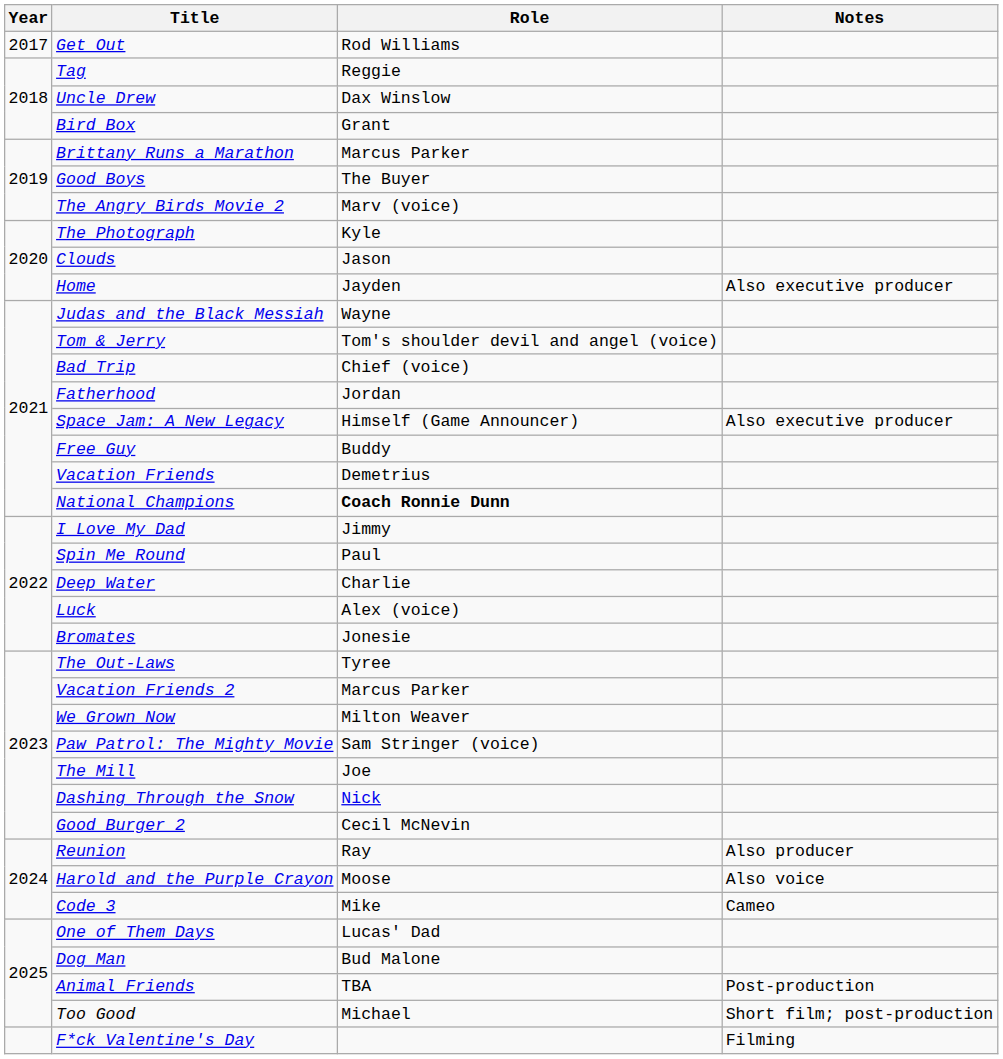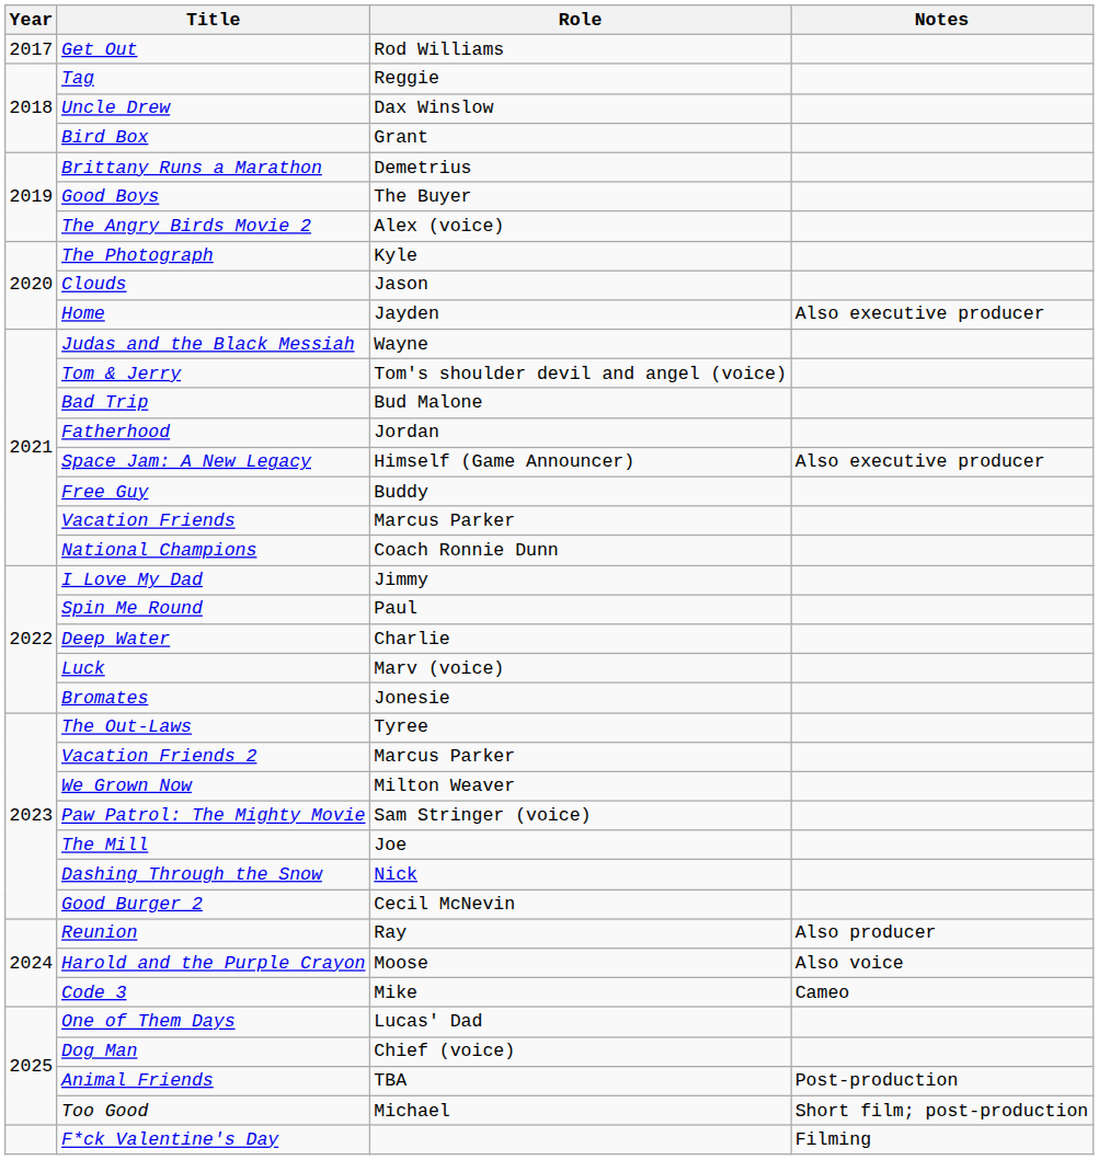 <table class="wikitable sortable">
 <tr>
 <th>Year</th>
 <th>Title</th>
 <th>Role</th>
 <th class="unsortable">Notes</th>
 </tr>
 <tr>
 <td>2017</td>
 <td><em><a href='#'>Get Out</a></em></td>
 <td>Rod Williams</td>
 <td></td>
 </tr>
 <tr>
 <td rowspan=3>2018</td>
 <td><em><a href='#'>Tag</a></em></td>
 <td>Reggie</td>
 <td></td>
 </tr>
 <tr>
 <td><em><a href='#'>Uncle Drew</a></em></td>
 <td>Dax Winslow</td>
 <td></td>
 </tr>
 <tr>
 <td><em><a href='#'>Bird Box</a></em></td>
 <td>Grant</td>
 <td></td>
 </tr>
 <tr>
 <td rowspan=3>2019</td>
 <td><em><a href='#'>Brittany Runs a Marathon</a></em></td>
-<td>Marcus Parker</td>
+<td>Demetrius</td>
 <td></td>
 </tr>
 <tr>
 <td><em><a href='#'>Good Boys</a></em></td>
 <td>The Buyer</td>
 <td></td>
 </tr>
 <tr>
 <td><em><a href='#'>The Angry Birds Movie 2</a></em></td>
-<td>Marv (voice)</td>
+<td>Alex (voice)</td>
 <td></td>
 </tr>
 <tr>
 <td rowspan=3>2020</td>
 <td><em><a href='#'>The Photograph</a></em></td>
 <td>Kyle</td>
 <td></td>
 </tr>
 <tr>
 <td><em><a href='#'>Clouds</a></em></td>
 <td>Jason</td>
 <td></td>
 </tr>
 <tr>
 <td><em><a href='#'>Home</a></em></td>
 <td>Jayden</td>
 <td>Also executive producer</td>
 </tr>
 <tr>
 <td rowspan=8>2021</td>
 <td><em><a href='#'>Judas and the Black Messiah</a></em></td>
 <td>Wayne</td>
 <td></td>
 </tr>
 <tr>
 <td><em><a href='#'>Tom & Jerry</a></em></td>
 <td>Tom's shoulder devil and angel (voice)</td>
 <td></td>
 </tr>
 <tr>
 <td><em><a href='#'>Bad Trip</a></em></td>
-<td>Chief (voice)</td>
+<td>Bud Malone</td>
 <td></td>
 </tr>
 <tr>
 <td><em><a href='#'>Fatherhood</a></em></td>
 <td>Jordan</td>
 <td></td>
 </tr>
 <tr>
 <td><em><a href='#'>Space Jam: A New Legacy</a></em></td>
 <td>Himself (Game Announcer)</td>
 <td>Also executive producer</td>
 </tr>
 <tr>
 <td><em><a href='#'>Free Guy</a></em></td>
 <td>Buddy</td>
 <td></td>
 </tr>
 <tr>
 <td><em><a href='#'>Vacation Friends</a></em></td>
-<td>Demetrius</td>
+<td>Marcus Parker</td>
 <td></td>
 </tr>
 <tr>
 <td><em><a href='#'>National Champions</a></em></td>
-<td><strong>Coach Ronnie Dunn</strong></td>
+<td>Coach Ronnie Dunn</td>
 <td></td>
 </tr>
 <tr>
 <td rowspan=5>2022</td>
 <td><em><a href='#'>I Love My Dad</a></em></td>
 <td>Jimmy</td>
 <td></td>
 </tr>
 <tr>
 <td><em><a href='#'>Spin Me Round</a></em></td>
 <td>Paul</td>
 <td></td>
 </tr>
 <tr>
 <td><em><a href='#'>Deep Water</a></em></td>
 <td>Charlie</td>
 <td></td>
 </tr>
 <tr>
 <td><em><a href='#'>Luck</a></em></td>
-<td>Alex (voice)</td>
+<td>Marv (voice)</td>
 <td></td>
 </tr>
 <tr>
 <td><em><a href='#'>Bromates</a></em></td>
 <td>Jonesie</td>
 <td></td>
 </tr>
 <tr>
 <td rowspan=7>2023</td>
 <td><em><a href='#'>The Out-Laws</a></em></td>
 <td>Tyree</td>
 <td></td>
 </tr>
 <tr>
 <td><em><a href='#'>Vacation Friends 2</a></em></td>
 <td>Marcus Parker</td>
 <td></td>
 </tr>
 <tr>
 <td><em><a href='#'>We Grown Now</a></em></td>
 <td>Milton Weaver</td>
 <td></td>
 </tr>
 <tr>
 <td><em><a href='#'>Paw Patrol: The Mighty Movie</a></em></td>
 <td>Sam Stringer (voice)</td>
 <td></td>
 </tr>
 <tr>
 <td><em><a href='#'>The Mill</a></em></td>
 <td>Joe</td>
 <td></td>
 </tr>
 <tr>
 <td><em><a href='#'>Dashing Through the Snow</a></em></td>
 <td><a href='#'>Nick</a></td>
 <td></td>
 </tr>
 <tr>
 <td><em><a href='#'>Good Burger 2</a></em></td>
 <td>Cecil McNevin</td>
 <td></td>
 </tr>
 <tr>
 <td rowspan="3">2024</td>
 <td><em><a href='#'>Reunion</a></em></td>
 <td>Ray</td>
 <td>Also producer</td>
 </tr>
 <tr>
 <td><em><a href='#'>Harold and the Purple Crayon</a></em></td>
 <td>Moose</td>
 <td>Also voice</td>
 </tr>
 <tr>
 <td><em><a href='#'>Code 3</a></em></td>
 <td>Mike</td>
 <td>Cameo</td>
 </tr>
 <tr>
 <td rowspan="4">2025</td>
 <td><em><a href='#'>One of Them Days</a></em></td>
 <td>Lucas' Dad</td>
 <td></td>
 </tr>
 <tr>
 <td><em><a href='#'>Dog Man</a></em></td>
-<td>Bud Malone</td>
+<td>Chief (voice)</td>
 <td></td>
 </tr>
 <tr>
 <td><em><a href='#'>Animal Friends</a></em></td>
 <td>TBA</td>
 <td>Post-production</td>
 </tr>
 <tr>
 <td><em>Too Good</em></td>
 <td>Michael</td>
 <td>Short film; post-production</td>
 </tr>
 <tr>
 <td></td>
 <td><em><a href='#'>F*ck Valentine's Day</a></em></td>
 <td></td>
 <td>Filming</td>
 </tr>
 </table>
